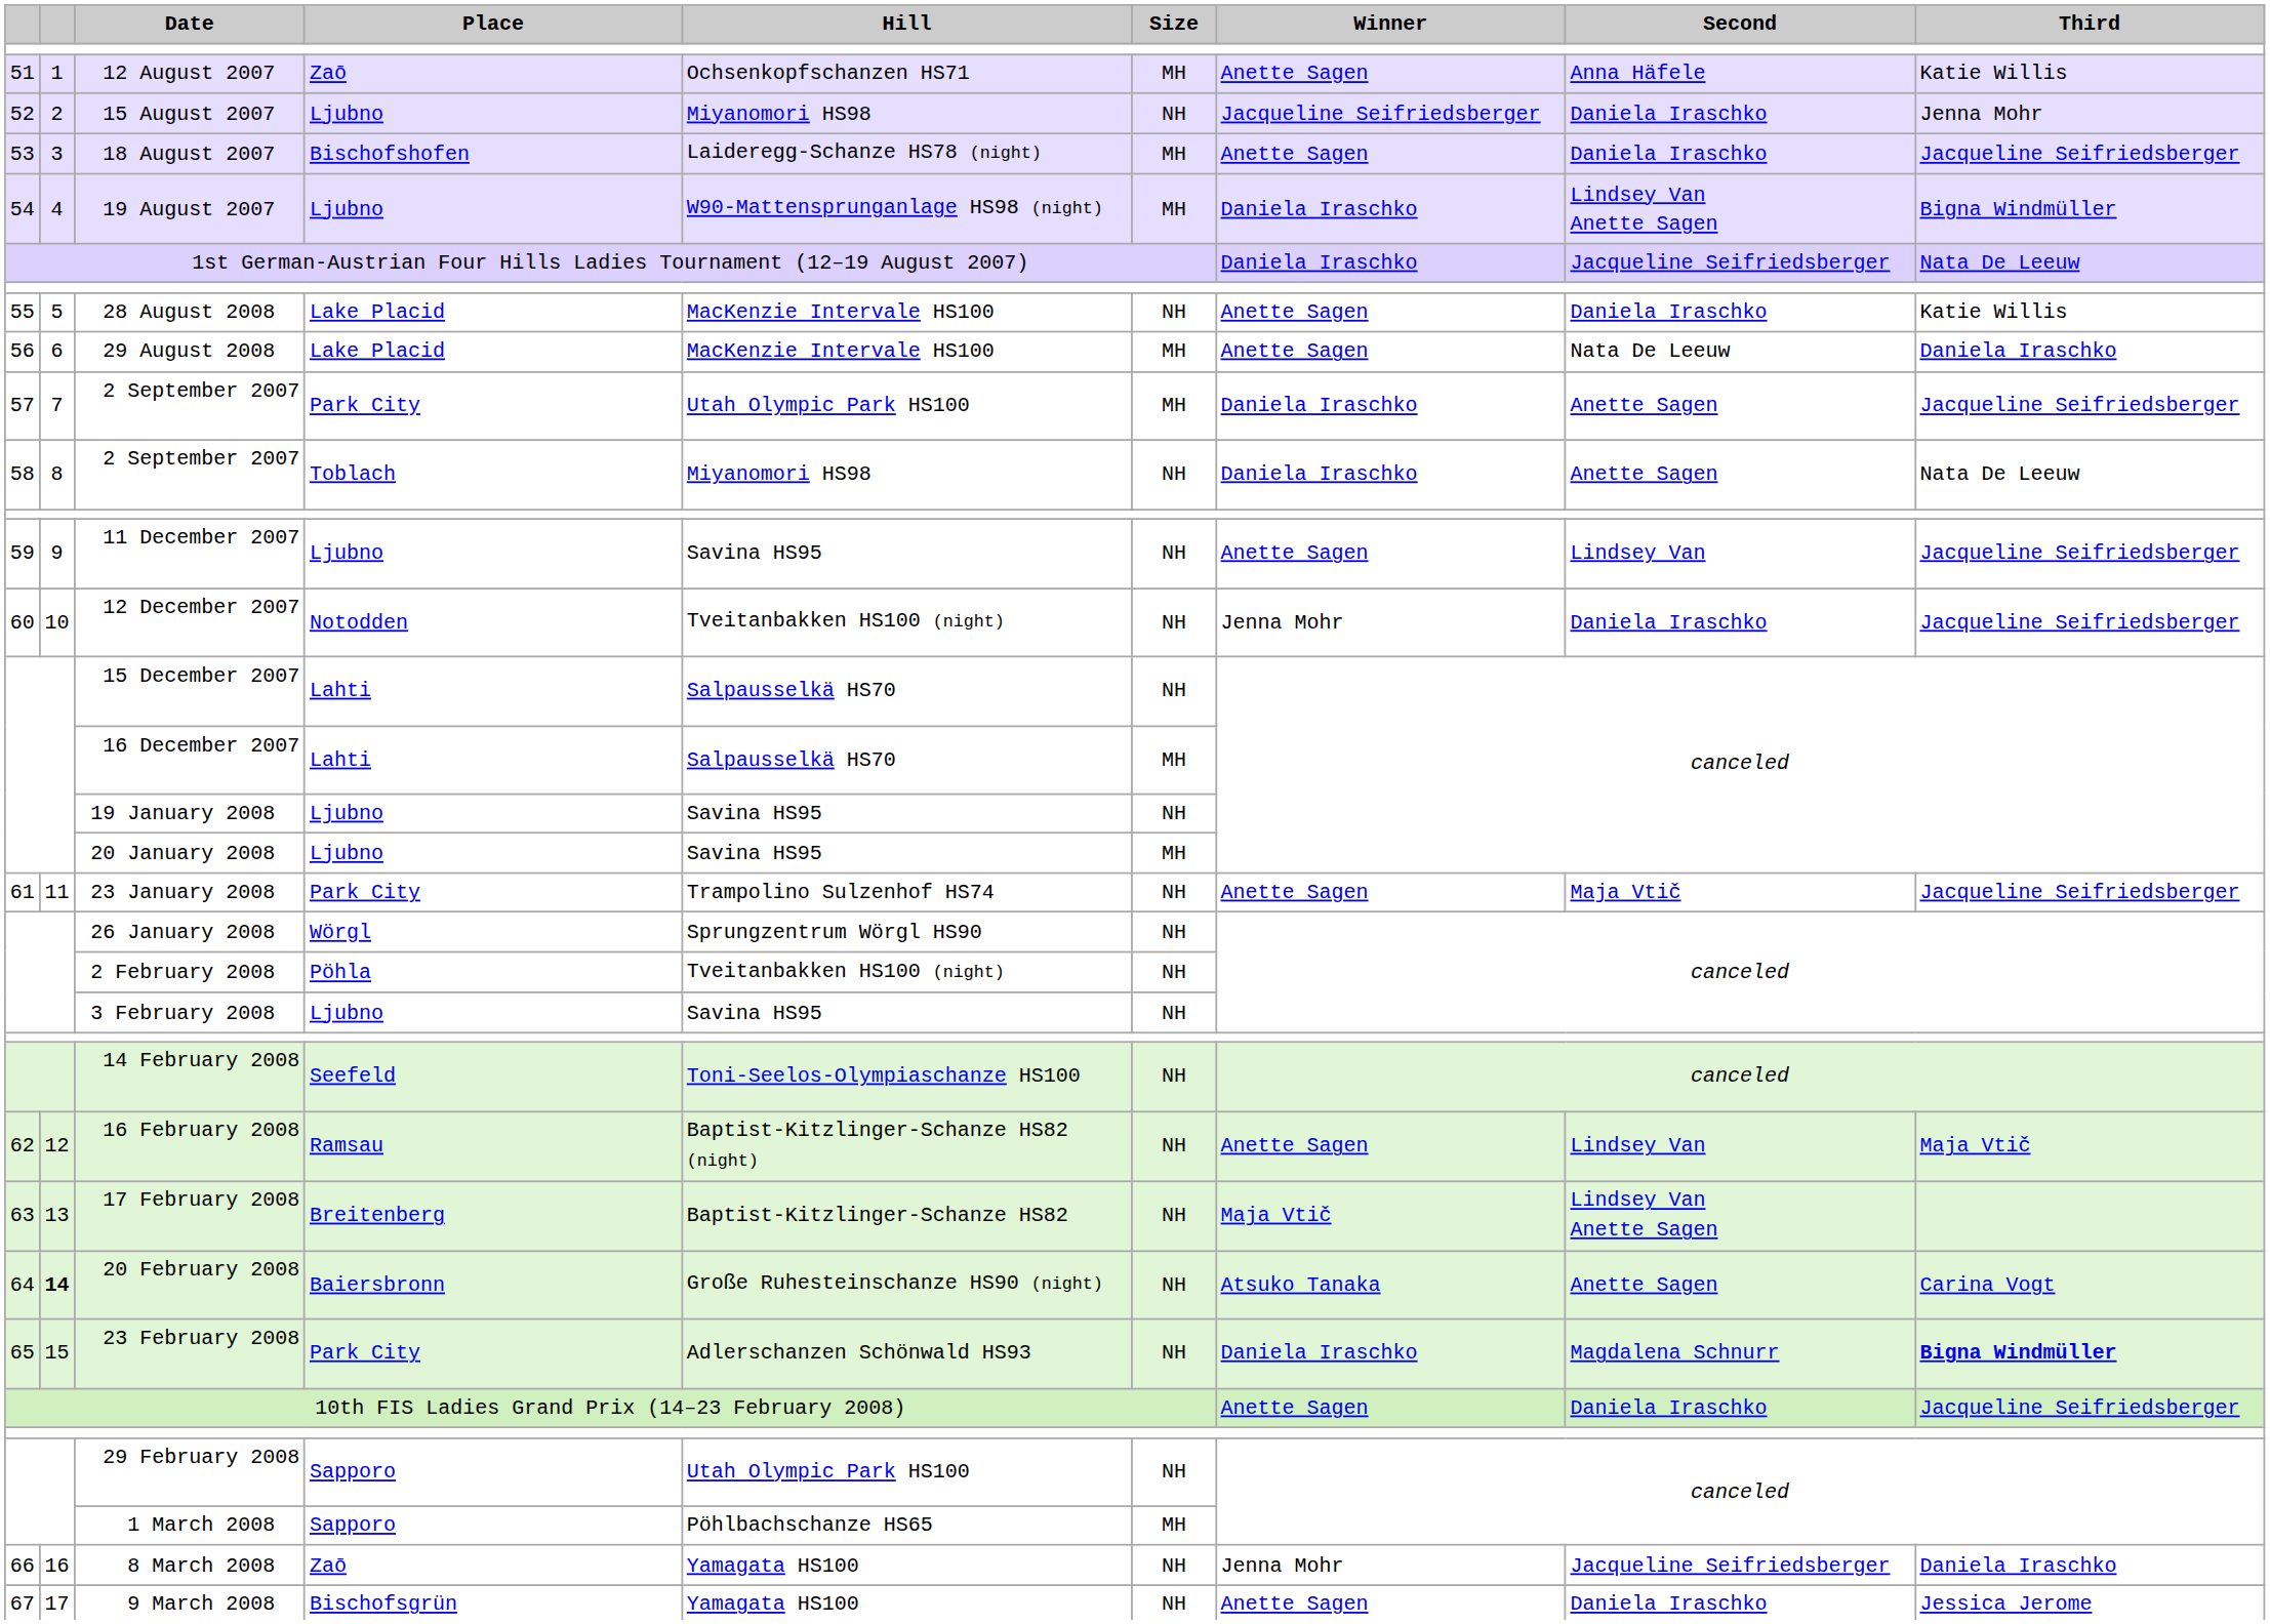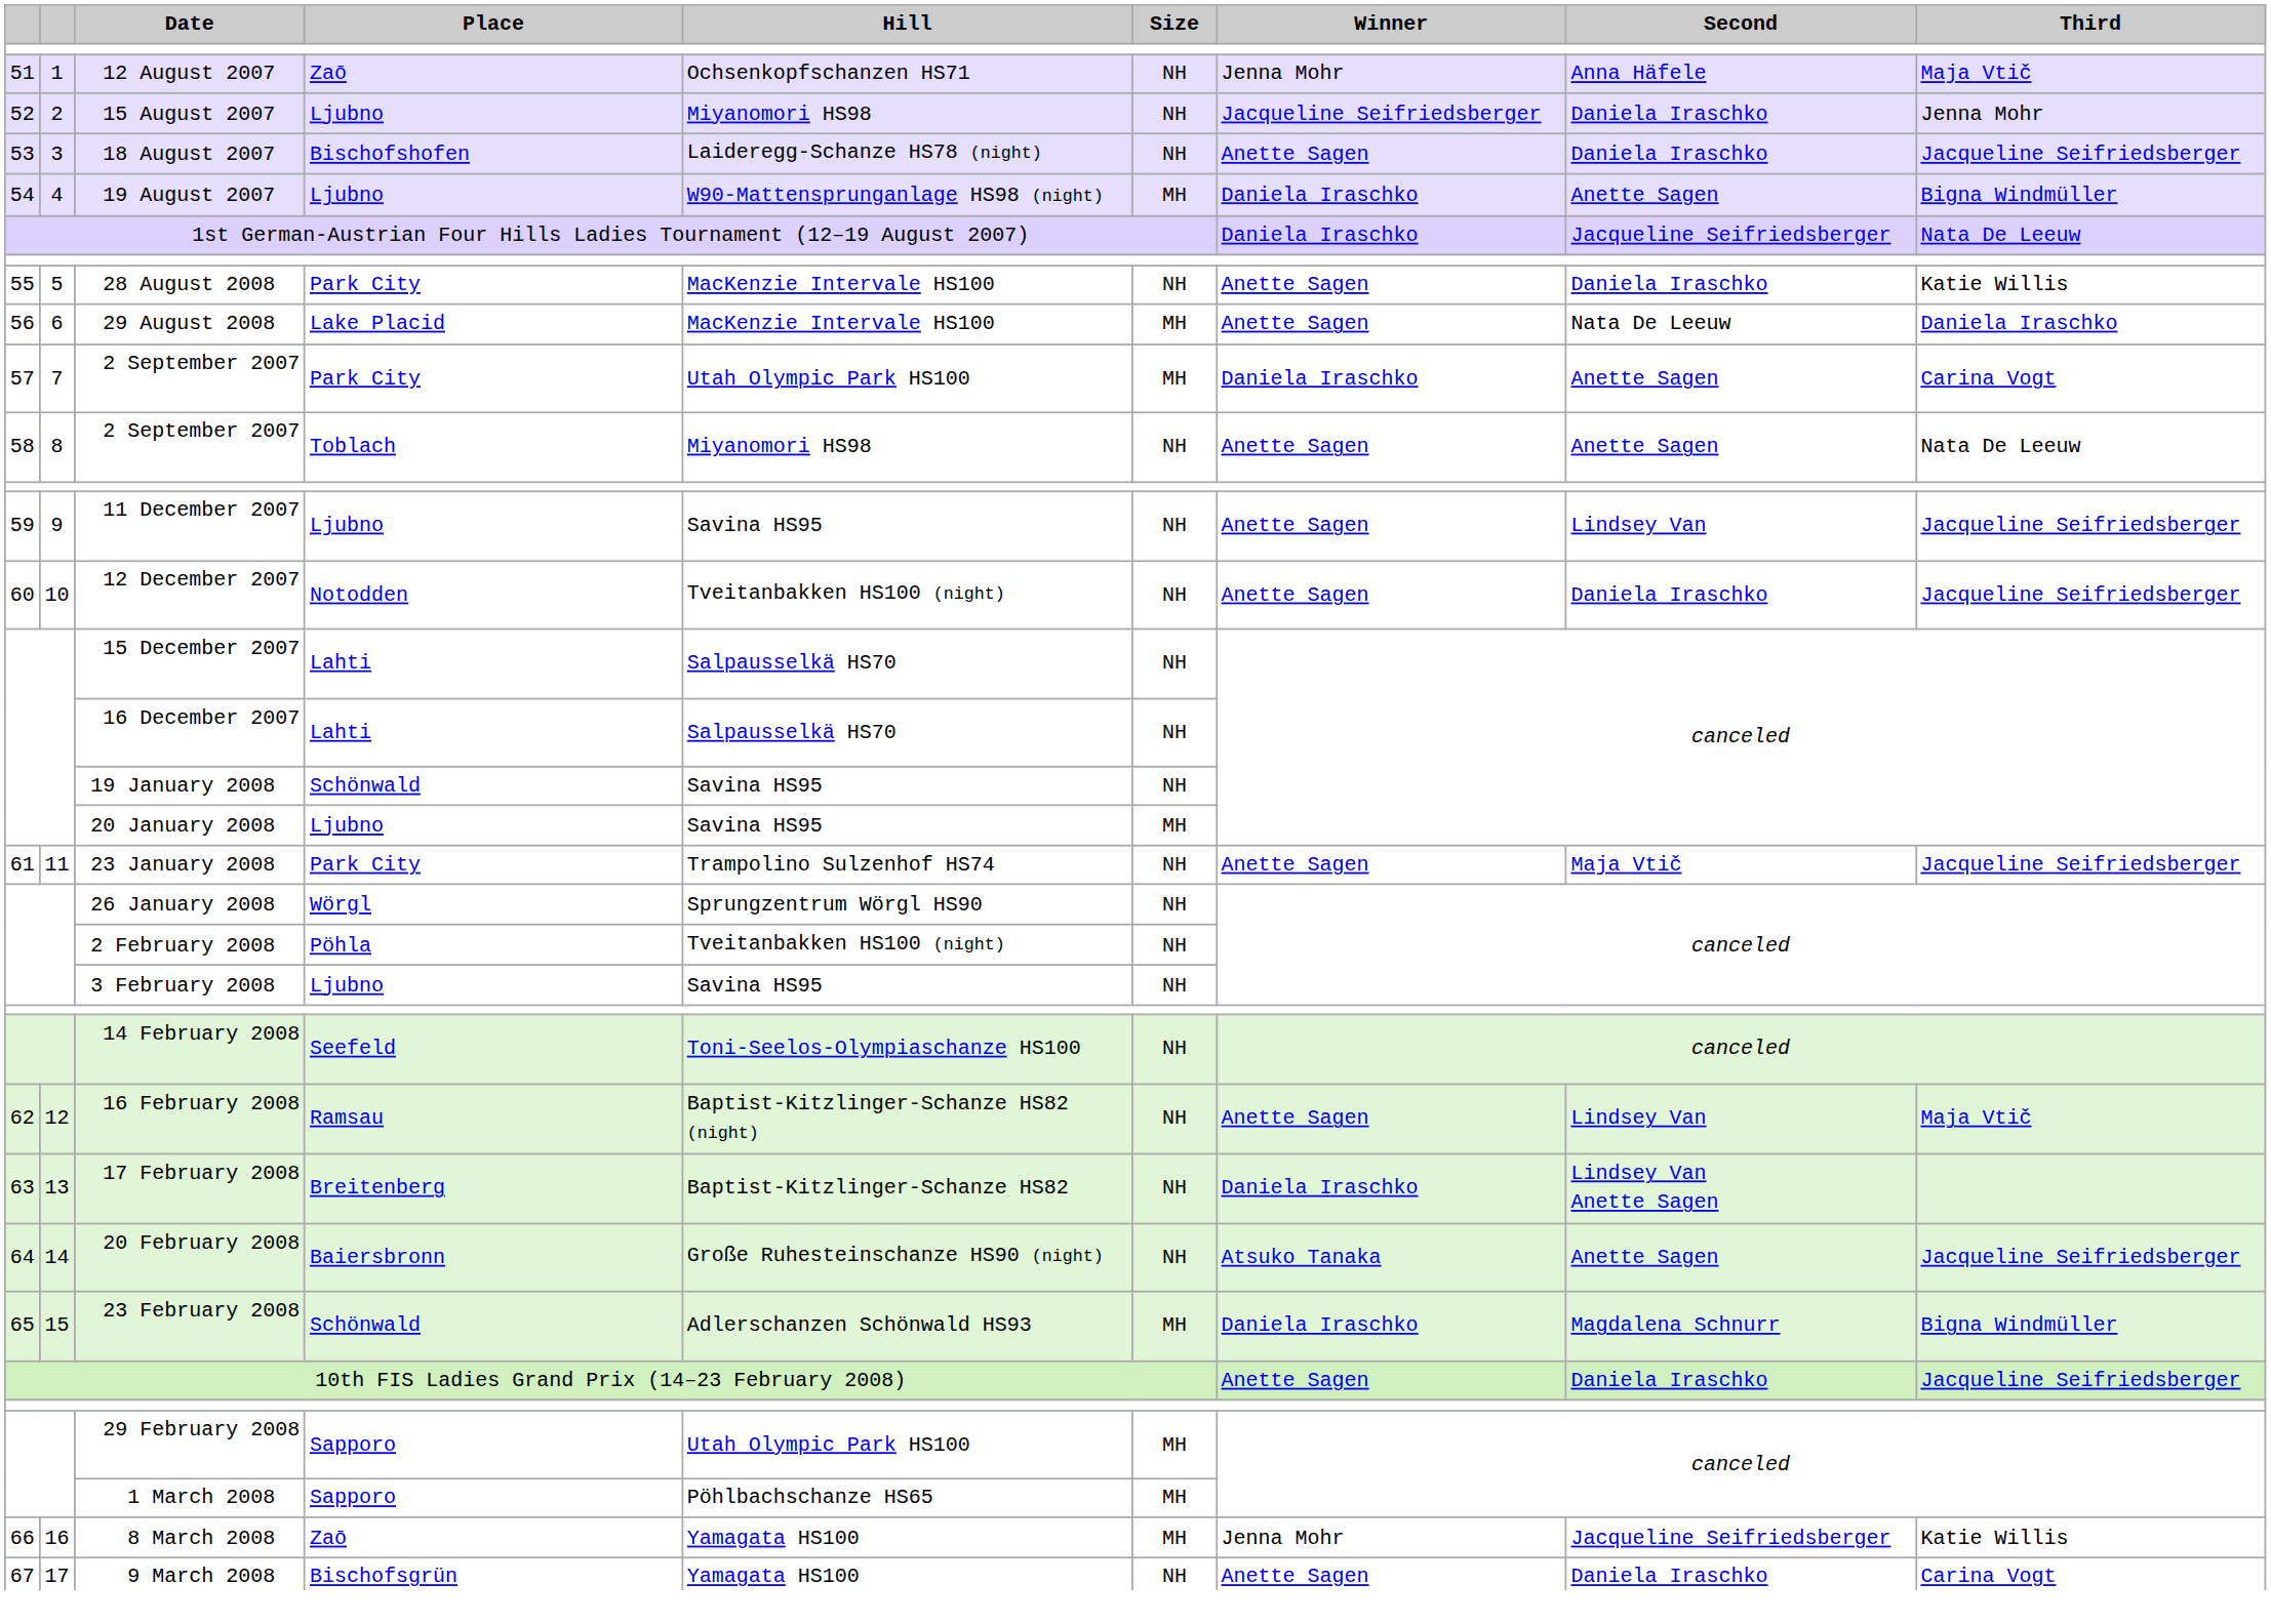 <table class="wikitable plainrowheaders" style="background:#fff; font-size:86%; line-height:16px; border:grey solid 1px; border-collapse:collapse;">
 <tr style="background:#ccc; text-align:center;">
 <th scope="col" style="background:#ccc; width=20 px;"></th>
 <th scope="col" style="background:#ccc; width=30 px;"></th>
 <th scope="col" style="background:#ccc; width:120px;">Date</th>
 <th scope="col" style="background:#ccc; width:200px;">Place</th>
 <th scope="col" style="background:#ccc; width:240px;">Hill</th>
 <th scope="col" style="background:#ccc; width:40px;">Size</th>
 <th scope="col" style="background:#ccc; width:185px;">Winner</th>
 <th scope="col" style="background:#ccc; width:185px;">Second</th>
 <th scope="col" style="background:#ccc; width:185px;">Third</th>
 </tr>
 <tr>
 <td colspan=9></td>
 </tr>
 <tr bgcolor=e6deff>
 <td align=center>51</td>
 <td align=center>1</td>
 <td align=right>12 August 2007  </td>
 <td> <a href='#'>Zaō</a></td>
 <td>Ochsenkopfschanzen HS71</td>
-<td align=center>MH</td>
-<td> <a href='#'>Anette Sagen</a></td>
+<td align=center>NH</td>
+<td> Jenna Mohr</td>
 <td> <a href='#'>Anna Häfele</a></td>
-<td> Katie Willis</td>
+<td> <a href='#'>Maja Vtič</a></td>
 </tr>
 <tr bgcolor=e6deff>
 <td align=center>52</td>
 <td align=center>2</td>
 <td align=right>15 August 2007  </td>
 <td> <a href='#'>Ljubno</a></td>
 <td><a href='#'>Miyanomori</a> HS98</td>
 <td align=center>NH</td>
 <td> <a href='#'>Jacqueline Seifriedsberger</a></td>
 <td> <a href='#'>Daniela Iraschko</a></td>
 <td> Jenna Mohr</td>
 </tr>
 <tr bgcolor=e6deff>
 <td align=center>53</td>
 <td align=center>3</td>
 <td align=right>18 August 2007  </td>
 <td> <a href='#'>Bischofshofen</a></td>
 <td>Laideregg-Schanze HS78 <small>(night)</small></td>
-<td align=center>MH</td>
+<td align=center>NH</td>
 <td> <a href='#'>Anette Sagen</a></td>
 <td> <a href='#'>Daniela Iraschko</a></td>
 <td> <a href='#'>Jacqueline Seifriedsberger</a></td>
 </tr>
 <tr bgcolor=e6deff>
 <td align=center>54</td>
 <td align=center>4</td>
 <td align=right>19 August 2007  </td>
 <td> <a href='#'>Ljubno</a></td>
 <td><a href='#'>W90-Mattensprunganlage</a> HS98 <small>(night)</small></td>
 <td align=center>MH</td>
 <td> <a href='#'>Daniela Iraschko</a></td>
-<td> <a href='#'>Lindsey Van</a><br> <a href='#'>Anette Sagen</a></td>
+<td> <a href='#'>Anette Sagen</a></td>
 <td> <a href='#'>Bigna Windmüller</a></td>
 </tr>
 <tr bgcolor=DCD0FF>
 <td colspan=6 align=center>1st German-Austrian Four Hills Ladies Tournament (12–19 August 2007)</td>
 <td> <a href='#'>Daniela Iraschko</a></td>
 <td> <a href='#'>Jacqueline Seifriedsberger</a></td>
 <td> <a href='#'>Nata De Leeuw</a></td>
 </tr>
 <tr>
 <td colspan=9></td>
 </tr>
 <tr>
 <td align=center>55</td>
 <td align=center>5</td>
 <td align=right>28 August 2008  </td>
-<td> <a href='#'>Lake Placid</a></td>
+<td> <a href='#'>Park City</a></td>
 <td><a href='#'>MacKenzie Intervale</a> HS100</td>
 <td align=center>NH</td>
 <td> <a href='#'>Anette Sagen</a></td>
 <td> <a href='#'>Daniela Iraschko</a></td>
 <td> Katie Willis</td>
 </tr>
 <tr>
 <td align=center>56</td>
 <td align=center>6</td>
 <td align=right>29 August 2008  </td>
 <td> <a href='#'>Lake Placid</a></td>
 <td><a href='#'>MacKenzie Intervale</a> HS100</td>
 <td align=center>MH</td>
 <td> <a href='#'>Anette Sagen</a></td>
 <td> Nata De Leeuw</td>
 <td> <a href='#'>Daniela Iraschko</a></td>
 </tr>
 <tr>
 <td align=center>57</td>
 <td align=center>7</td>
 <td align=right>2 September 2007  </td>
 <td> <a href='#'>Park City</a></td>
 <td><a href='#'>Utah Olympic Park</a> HS100</td>
 <td align=center>MH</td>
 <td> <a href='#'>Daniela Iraschko</a></td>
 <td> <a href='#'>Anette Sagen</a></td>
-<td> <a href='#'>Jacqueline Seifriedsberger</a></td>
+<td> <a href='#'>Carina Vogt</a></td>
 </tr>
 <tr>
 <td align=center>58</td>
 <td align=center>8</td>
 <td align=right>2 September 2007  </td>
 <td> <a href='#'>Toblach</a></td>
 <td><a href='#'>Miyanomori</a> HS98</td>
 <td align=center>NH</td>
-<td> <a href='#'>Daniela Iraschko</a></td>
+<td> <a href='#'>Anette Sagen</a></td>
 <td> <a href='#'>Anette Sagen</a></td>
 <td> Nata De Leeuw</td>
 </tr>
 <tr>
 <td colspan=9></td>
 </tr>
 <tr>
 <td align=center>59</td>
 <td align=center>9</td>
 <td align=right>11 December 2007  </td>
 <td> <a href='#'>Ljubno</a></td>
 <td>Savina HS95</td>
 <td align=center>NH</td>
 <td> <a href='#'>Anette Sagen</a></td>
 <td> <a href='#'>Lindsey Van</a></td>
 <td> <a href='#'>Jacqueline Seifriedsberger</a></td>
 </tr>
 <tr>
 <td align=center>60</td>
 <td align=center>10</td>
 <td align=right>12 December 2007  </td>
 <td> <a href='#'>Notodden</a></td>
 <td>Tveitanbakken HS100 <small>(night)</small></td>
 <td align=center>NH</td>
-<td> Jenna Mohr</td>
+<td> <a href='#'>Anette Sagen</a></td>
 <td> <a href='#'>Daniela Iraschko</a></td>
 <td> <a href='#'>Jacqueline Seifriedsberger</a></td>
 </tr>
 <tr>
 <td colspan=2 rowspan=4></td>
 <td align=right>15 December 2007  </td>
 <td> <a href='#'>Lahti</a></td>
 <td><a href='#'>Salpausselkä</a> HS70</td>
 <td align=center>NH</td>
 <td colspan=3 rowspan=4 align=center><em>canceled</em></td>
 </tr>
 <tr>
 <td align=right>16 December 2007  </td>
 <td> <a href='#'>Lahti</a></td>
 <td><a href='#'>Salpausselkä</a> HS70</td>
-<td align=center>MH</td>
+<td align=center>NH</td>
 </tr>
 <tr>
 <td align=right>19 January 2008  </td>
-<td> <a href='#'>Ljubno</a></td>
+<td> <a href='#'>Schönwald</a></td>
 <td>Savina HS95</td>
 <td align=center>NH</td>
 </tr>
 <tr>
 <td align=right>20 January 2008  </td>
 <td> <a href='#'>Ljubno</a></td>
 <td>Savina HS95</td>
 <td align=center>MH</td>
 </tr>
 <tr>
 <td align=center>61</td>
 <td align=center>11</td>
 <td align=right>23 January 2008  </td>
 <td> <a href='#'>Park City</a></td>
 <td>Trampolino Sulzenhof HS74</td>
 <td align=center>NH</td>
 <td> <a href='#'>Anette Sagen</a></td>
 <td> <a href='#'>Maja Vtič</a></td>
 <td> <a href='#'>Jacqueline Seifriedsberger</a></td>
 </tr>
 <tr>
 <td colspan=2 rowspan=3></td>
 <td align=right>26 January 2008  </td>
 <td> <a href='#'>Wörgl</a></td>
 <td>Sprungzentrum Wörgl HS90</td>
 <td align=center>NH</td>
 <td colspan=3 rowspan=3 align=center><em>canceled</em></td>
 </tr>
 <tr>
 <td align=right>2 February 2008  </td>
 <td> <a href='#'>Pöhla</a></td>
 <td>Tveitanbakken HS100 <small>(night)</small></td>
 <td align=center>NH</td>
 </tr>
 <tr>
 <td align=right>3 February 2008  </td>
 <td> <a href='#'>Ljubno</a></td>
 <td>Savina HS95</td>
 <td align=center>NH</td>
 </tr>
 <tr>
 <td colspan=9></td>
 </tr>
 <tr bgcolor=E1F5D7>
 <td colspan=2></td>
 <td align=right>14 February 2008  </td>
 <td> <a href='#'>Seefeld</a></td>
 <td><a href='#'>Toni-Seelos-Olympiaschanze</a> HS100</td>
 <td align=center>NH</td>
 <td colspan=3 align=center><em>canceled</em></td>
 </tr>
 <tr bgcolor=E1F5D7>
 <td align=center>62</td>
 <td align=center>12</td>
 <td align=right>16 February 2008  </td>
 <td> <a href='#'>Ramsau</a></td>
 <td>Baptist-Kitzlinger-Schanze HS82 <small>(night)</small></td>
 <td align=center>NH</td>
 <td> <a href='#'>Anette Sagen</a></td>
 <td> <a href='#'>Lindsey Van</a></td>
 <td> <a href='#'>Maja Vtič</a></td>
 </tr>
 <tr bgcolor=E1F5D7>
 <td align=center>63</td>
 <td align=center>13</td>
 <td align=right>17 February 2008  </td>
 <td> <a href='#'>Breitenberg</a></td>
 <td>Baptist-Kitzlinger-Schanze HS82</td>
 <td align=center>NH</td>
-<td> <a href='#'>Maja Vtič</a></td>
+<td> <a href='#'>Daniela Iraschko</a></td>
 <td> <a href='#'>Lindsey Van</a><br> <a href='#'>Anette Sagen</a></td>
 <td></td>
 </tr>
 <tr bgcolor=E1F5D7>
 <td align=center>64</td>
-<td align=center><strong>14</strong></td>
+<td align=center>14</td>
 <td align=right>20 February 2008  </td>
 <td> <a href='#'>Baiersbronn</a></td>
 <td>Große Ruhesteinschanze HS90 <small>(night)</small></td>
 <td align=center>NH</td>
 <td> <a href='#'>Atsuko Tanaka</a></td>
 <td> <a href='#'>Anette Sagen</a></td>
-<td> <a href='#'>Carina Vogt</a></td>
+<td> <a href='#'>Jacqueline Seifriedsberger</a></td>
 </tr>
 <tr bgcolor=E1F5D7>
 <td align=center>65</td>
 <td align=center>15</td>
 <td align=right>23 February 2008  </td>
-<td> <a href='#'>Park City</a></td>
+<td> <a href='#'>Schönwald</a></td>
 <td>Adlerschanzen Schönwald HS93</td>
-<td align=center>NH</td>
+<td align=center>MH</td>
 <td> <a href='#'>Daniela Iraschko</a></td>
 <td> <a href='#'>Magdalena Schnurr</a></td>
-<td><strong> <a href='#'>Bigna Windmüller</a></strong></td>
+<td> <a href='#'>Bigna Windmüller</a></td>
 </tr>
 <tr bgcolor=D0F0C0>
 <td colspan=6 align=center>10th FIS Ladies Grand Prix (14–23 February 2008)</td>
 <td> <a href='#'>Anette Sagen</a></td>
 <td> <a href='#'>Daniela Iraschko</a></td>
 <td> <a href='#'>Jacqueline Seifriedsberger</a></td>
 </tr>
 <tr>
 <td colspan=9></td>
 </tr>
 <tr>
 <td colspan=2 rowspan=2></td>
 <td align=right>29 February 2008  </td>
 <td> <a href='#'>Sapporo</a></td>
 <td><a href='#'>Utah Olympic Park</a> HS100</td>
-<td align=center>NH</td>
+<td align=center>MH</td>
 <td align=center colspan=3 rowspan=2><em>canceled</em></td>
 </tr>
 <tr>
 <td align=right>1 March 2008  </td>
 <td> <a href='#'>Sapporo</a></td>
 <td>Pöhlbachschanze HS65</td>
 <td align=center>MH</td>
 </tr>
 <tr>
 <td align=center>66</td>
 <td align=center>16</td>
 <td align=right>8 March 2008  </td>
 <td> <a href='#'>Zaō</a></td>
 <td><a href='#'>Yamagata</a> HS100</td>
-<td align=center>NH</td>
+<td align=center>MH</td>
 <td> Jenna Mohr</td>
 <td> <a href='#'>Jacqueline Seifriedsberger</a></td>
-<td> <a href='#'>Daniela Iraschko</a></td>
+<td> Katie Willis</td>
 </tr>
 <tr>
 <td align=center>67</td>
 <td align=center>17</td>
 <td align=right>9 March 2008  </td>
 <td> <a href='#'>Bischofsgrün</a></td>
 <td><a href='#'>Yamagata</a> HS100</td>
 <td align=center>NH</td>
 <td> <a href='#'>Anette Sagen</a></td>
 <td> <a href='#'>Daniela Iraschko</a></td>
-<td> <a href='#'>Jessica Jerome</a></td>
+<td> <a href='#'>Carina Vogt</a></td>
 </tr>
 </table>
